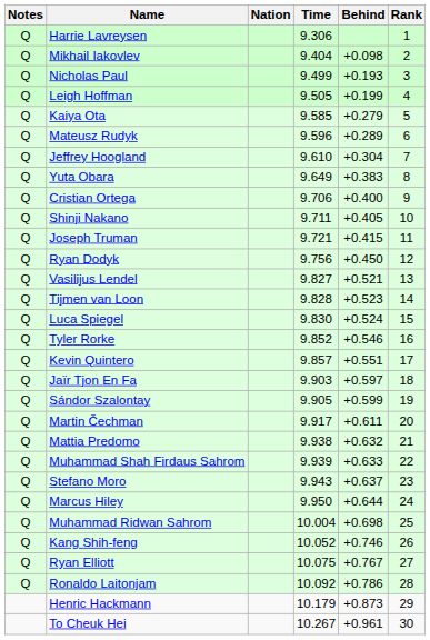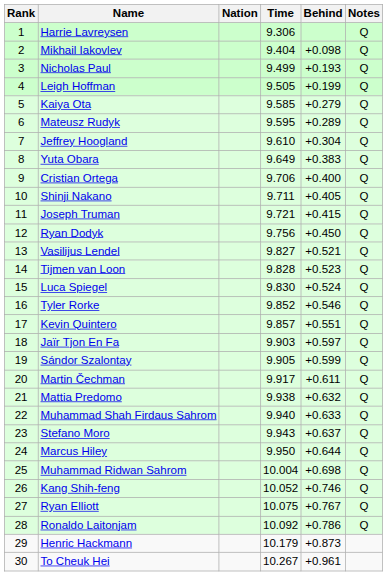 <table class="wikitable sortable" style="text-align:center">
 <tr>
-<th>Notes</th>
+<th>Rank</th>
 <th>Name</th>
 <th>Nation</th>
 <th>Time</th>
 <th>Behind</th>
-<th>Rank</th>
+<th>Notes</th>
 </tr>
 <tr bgcolor=ccffcc>
-<td>Q</td>
+<td>1</td>
 <td align=left><a href='#'>Harrie Lavreysen</a></td>
 <td align=left></td>
 <td>9.306</td>
 <td></td>
-<td>1</td>
+<td>Q</td>
 </tr>
 <tr bgcolor=ccffcc>
-<td>Q</td>
+<td>2</td>
 <td align=left><a href='#'>Mikhail Iakovlev</a></td>
 <td align=left></td>
 <td>9.404</td>
 <td>+0.098</td>
-<td>2</td>
+<td>Q</td>
 </tr>
 <tr bgcolor=ccffcc>
-<td>Q</td>
+<td>3</td>
 <td align=left><a href='#'>Nicholas Paul</a></td>
 <td align=left></td>
 <td>9.499</td>
 <td>+0.193</td>
-<td>3</td>
+<td>Q</td>
 </tr>
 <tr bgcolor=ccffcc>
-<td>Q</td>
+<td>4</td>
 <td align=left><a href='#'>Leigh Hoffman</a></td>
 <td align=left></td>
 <td>9.505</td>
 <td>+0.199</td>
-<td>4</td>
+<td>Q</td>
 </tr>
 <tr bgcolor=ddffdd>
-<td>Q</td>
+<td>5</td>
 <td align=left><a href='#'>Kaiya Ota</a></td>
 <td align=left></td>
 <td>9.585</td>
 <td>+0.279</td>
-<td>5</td>
+<td>Q</td>
 </tr>
 <tr bgcolor=ddffdd>
-<td>Q</td>
+<td>6</td>
 <td align=left><a href='#'>Mateusz Rudyk</a></td>
 <td align=left></td>
-<td>9.596</td>
+<td>9.595</td>
 <td>+0.289</td>
-<td>6</td>
+<td>Q</td>
 </tr>
 <tr bgcolor=ddffdd>
-<td>Q</td>
+<td>7</td>
 <td align=left><a href='#'>Jeffrey Hoogland</a></td>
 <td align=left></td>
 <td>9.610</td>
 <td>+0.304</td>
-<td>7</td>
+<td>Q</td>
 </tr>
 <tr bgcolor=ddffdd>
-<td>Q</td>
+<td>8</td>
 <td align=left><a href='#'>Yuta Obara</a></td>
 <td align=left></td>
 <td>9.649</td>
 <td>+0.383</td>
-<td>8</td>
+<td>Q</td>
 </tr>
 <tr bgcolor=ddffdd>
-<td>Q</td>
+<td>9</td>
 <td align=left><a href='#'>Cristian Ortega</a></td>
 <td align=left></td>
 <td>9.706</td>
 <td>+0.400</td>
-<td>9</td>
+<td>Q</td>
 </tr>
 <tr bgcolor=ddffdd>
-<td>Q</td>
+<td>10</td>
 <td align=left><a href='#'>Shinji Nakano</a></td>
 <td align=left></td>
 <td>9.711</td>
 <td>+0.405</td>
-<td>10</td>
+<td>Q</td>
 </tr>
 <tr bgcolor=ddffdd>
-<td>Q</td>
+<td>11</td>
 <td align=left><a href='#'>Joseph Truman</a></td>
 <td align=left></td>
 <td>9.721</td>
 <td>+0.415</td>
-<td>11</td>
+<td>Q</td>
 </tr>
 <tr bgcolor=ddffdd>
-<td>Q</td>
+<td>12</td>
 <td align=left><a href='#'>Ryan Dodyk</a></td>
 <td align=left></td>
 <td>9.756</td>
 <td>+0.450</td>
-<td>12</td>
+<td>Q</td>
 </tr>
 <tr bgcolor=ddffdd>
-<td>Q</td>
+<td>13</td>
 <td align=left><a href='#'>Vasilijus Lendel</a></td>
 <td align=left></td>
 <td>9.827</td>
 <td>+0.521</td>
-<td>13</td>
+<td>Q</td>
 </tr>
 <tr bgcolor=ddffdd>
-<td>Q</td>
+<td>14</td>
 <td align=left><a href='#'>Tijmen van Loon</a></td>
 <td align=left></td>
 <td>9.828</td>
 <td>+0.523</td>
-<td>14</td>
+<td>Q</td>
 </tr>
 <tr bgcolor=ddffdd>
-<td>Q</td>
+<td>15</td>
 <td align=left><a href='#'>Luca Spiegel</a></td>
 <td align=left></td>
 <td>9.830</td>
 <td>+0.524</td>
-<td>15</td>
+<td>Q</td>
 </tr>
 <tr bgcolor=ddffdd>
-<td>Q</td>
+<td>16</td>
 <td align=left><a href='#'>Tyler Rorke</a></td>
 <td align=left></td>
 <td>9.852</td>
 <td>+0.546</td>
-<td>16</td>
+<td>Q</td>
 </tr>
 <tr bgcolor=ddffdd>
-<td>Q</td>
+<td>17</td>
 <td align=left><a href='#'>Kevin Quintero</a></td>
 <td align=left></td>
 <td>9.857</td>
 <td>+0.551</td>
-<td>17</td>
+<td>Q</td>
 </tr>
 <tr bgcolor=ddffdd>
-<td>Q</td>
+<td>18</td>
 <td align=left><a href='#'>Jaïr Tjon En Fa</a></td>
 <td align=left></td>
 <td>9.903</td>
 <td>+0.597</td>
-<td>18</td>
+<td>Q</td>
 </tr>
 <tr bgcolor=ddffdd>
-<td>Q</td>
+<td>19</td>
 <td align=left><a href='#'>Sándor Szalontay</a></td>
 <td align=left></td>
 <td>9.905</td>
 <td>+0.599</td>
-<td>19</td>
+<td>Q</td>
 </tr>
 <tr bgcolor=ddffdd>
-<td>Q</td>
+<td>20</td>
 <td align=left><a href='#'>Martin Čechman</a></td>
 <td align=left></td>
 <td>9.917</td>
 <td>+0.611</td>
-<td>20</td>
+<td>Q</td>
 </tr>
 <tr bgcolor=ddffdd>
-<td>Q</td>
+<td>21</td>
 <td align=left><a href='#'>Mattia Predomo</a></td>
 <td align=left></td>
 <td>9.938</td>
 <td>+0.632</td>
-<td>21</td>
+<td>Q</td>
 </tr>
 <tr bgcolor=ddffdd>
-<td>Q</td>
+<td>22</td>
 <td align=left><a href='#'>Muhammad Shah Firdaus Sahrom</a></td>
 <td align=left></td>
-<td>9.939</td>
+<td>9.940</td>
 <td>+0.633</td>
-<td>22</td>
+<td>Q</td>
 </tr>
 <tr bgcolor=ddffdd>
-<td>Q</td>
+<td>23</td>
 <td align=left><a href='#'>Stefano Moro</a></td>
 <td align=left></td>
 <td>9.943</td>
 <td>+0.637</td>
-<td>23</td>
+<td>Q</td>
 </tr>
 <tr bgcolor=ddffdd>
-<td>Q</td>
+<td>24</td>
 <td align=left><a href='#'>Marcus Hiley</a></td>
 <td align=left></td>
 <td>9.950</td>
 <td>+0.644</td>
-<td>24</td>
+<td>Q</td>
 </tr>
 <tr bgcolor=ddffdd>
-<td>Q</td>
+<td>25</td>
 <td align=left><a href='#'>Muhammad Ridwan Sahrom</a></td>
 <td align=left></td>
 <td>10.004</td>
 <td>+0.698</td>
-<td>25</td>
+<td>Q</td>
 </tr>
 <tr bgcolor=ddffdd>
-<td>Q</td>
+<td>26</td>
 <td align=left><a href='#'>Kang Shih-feng</a></td>
 <td align=left></td>
 <td>10.052</td>
 <td>+0.746</td>
-<td>26</td>
+<td>Q</td>
 </tr>
 <tr bgcolor=ddffdd>
-<td>Q</td>
+<td>27</td>
 <td align=left><a href='#'>Ryan Elliott</a></td>
 <td align=left></td>
 <td>10.075</td>
 <td>+0.767</td>
-<td>27</td>
+<td>Q</td>
 </tr>
 <tr bgcolor=ddffdd>
-<td>Q</td>
+<td>28</td>
 <td align=left><a href='#'>Ronaldo Laitonjam</a></td>
 <td align=left></td>
 <td>10.092</td>
 <td>+0.786</td>
-<td>28</td>
+<td>Q</td>
 </tr>
 <tr>
-<td></td>
+<td>29</td>
 <td align=left><a href='#'>Henric Hackmann</a></td>
 <td align=left></td>
 <td>10.179</td>
 <td>+0.873</td>
-<td>29</td>
+<td></td>
 </tr>
 <tr>
-<td></td>
+<td>30</td>
 <td align=left><a href='#'>To Cheuk Hei</a></td>
 <td align=left></td>
 <td>10.267</td>
 <td>+0.961</td>
-<td>30</td>
+<td></td>
 </tr>
 </table>
